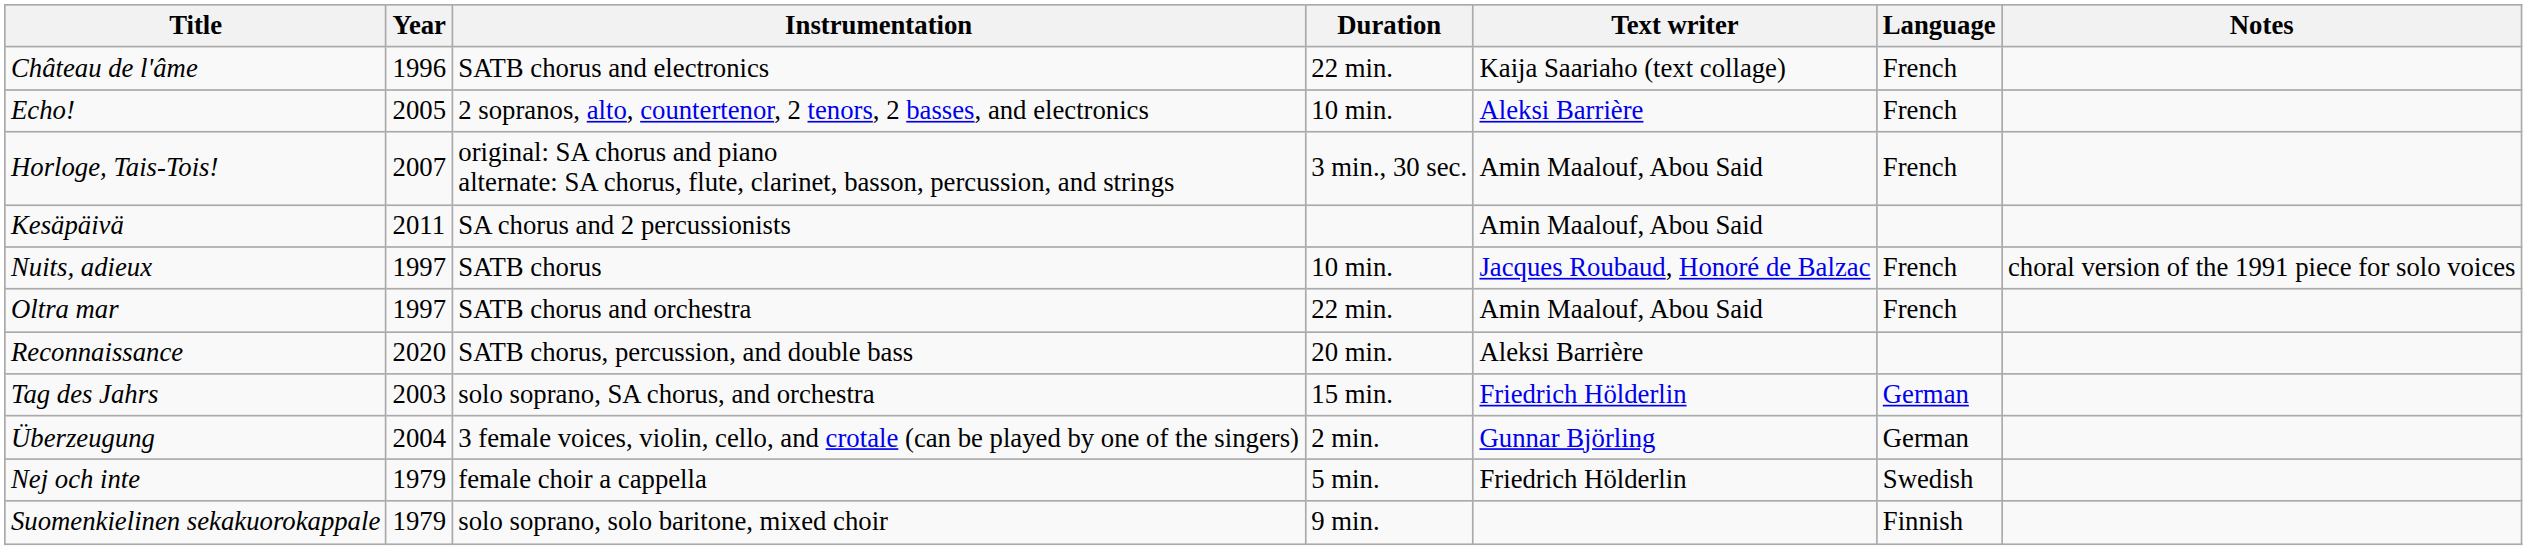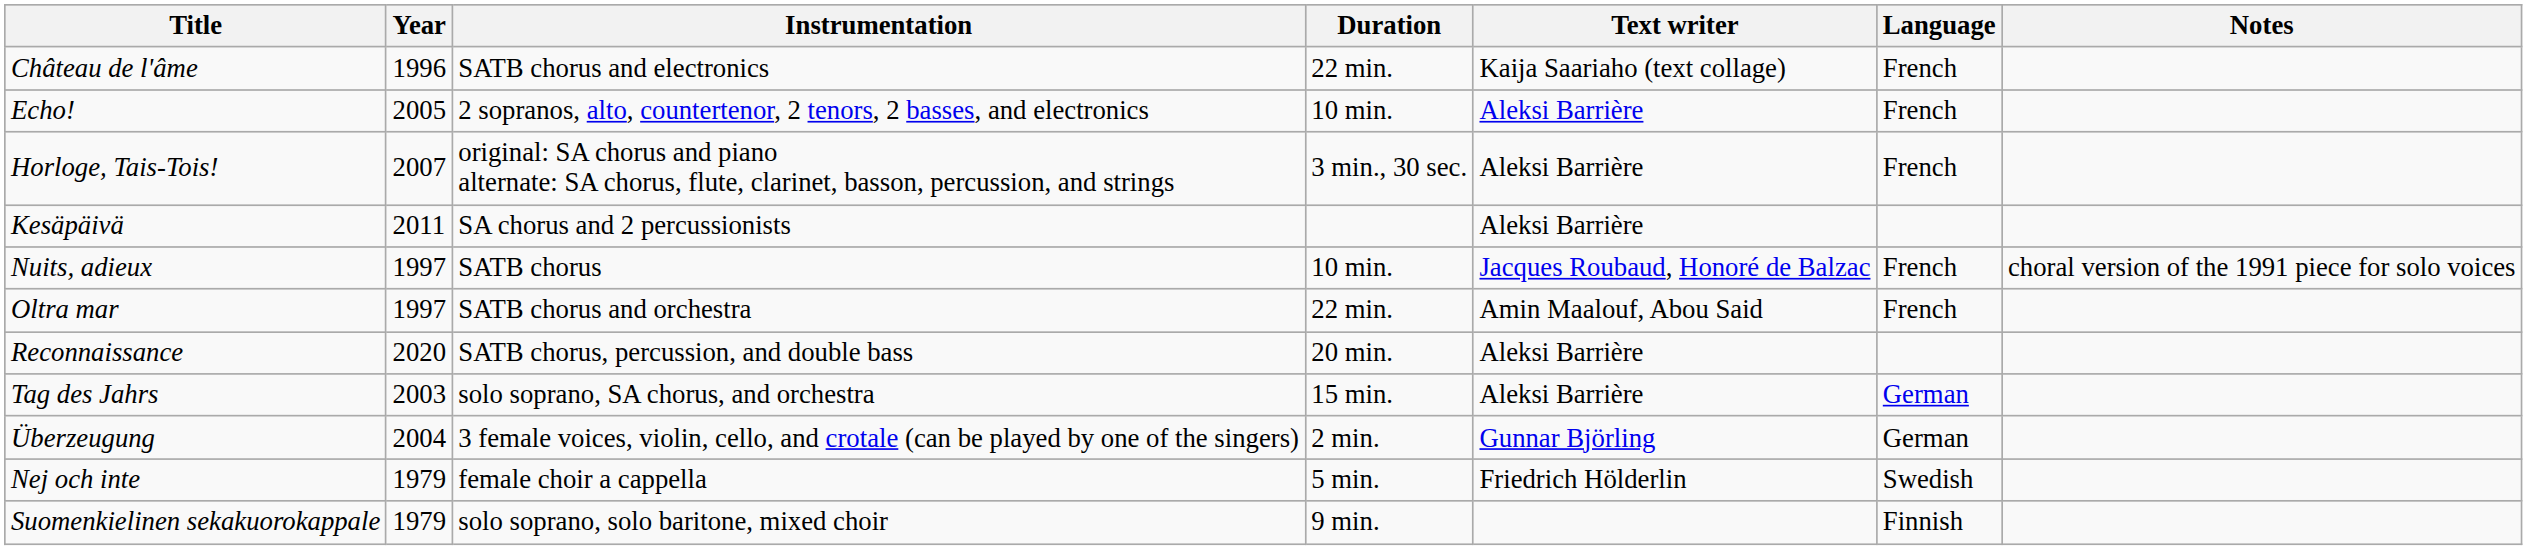 <table class="wikitable sortable">
 <tr>
 <th>Title</th>
 <th>Year</th>
 <th>Instrumentation</th>
 <th>Duration</th>
 <th>Text writer</th>
 <th>Language</th>
 <th>Notes</th>
 </tr>
 <tr>
 <td><em>Château de l'âme</em></td>
 <td>1996</td>
 <td>SATB chorus and electronics</td>
 <td>22 min.</td>
 <td>Kaija Saariaho (text collage)</td>
 <td>French</td>
 <td></td>
 </tr>
 <tr>
 <td><em>Echo!</em></td>
 <td>2005</td>
 <td>2 sopranos, <a href='#'>alto</a>, <a href='#'>countertenor</a>, 2 <a href='#'>tenors</a>, 2 <a href='#'>basses</a>, and electronics</td>
 <td>10 min.</td>
 <td><a href='#'>Aleksi Barrière</a></td>
 <td>French</td>
 <td></td>
 </tr>
 <tr>
 <td><em>Horloge, Tais-Tois!</em></td>
 <td>2007</td>
 <td>original: SA chorus and piano<br>alternate: SA chorus, flute, clarinet, basson, percussion, and strings</td>
 <td>3 min., 30 sec.</td>
-<td>Amin Maalouf, Abou Said</td>
+<td>Aleksi Barrière</td>
 <td>French</td>
 <td></td>
 </tr>
 <tr>
 <td><em>Kesäpäivä</em></td>
 <td>2011</td>
 <td>SA chorus and 2 percussionists</td>
 <td></td>
-<td>Amin Maalouf, Abou Said</td>
+<td>Aleksi Barrière</td>
 <td></td>
 <td></td>
 </tr>
 <tr>
 <td><em>Nuits, adieux</em></td>
 <td>1997</td>
 <td>SATB chorus</td>
 <td>10 min.</td>
 <td><a href='#'>Jacques Roubaud</a>, <a href='#'>Honoré de Balzac</a></td>
 <td>French</td>
 <td>choral version of the 1991 piece for solo voices</td>
 </tr>
 <tr>
 <td><em>Oltra mar</em></td>
 <td>1997</td>
 <td>SATB chorus and orchestra</td>
 <td>22 min.</td>
 <td>Amin Maalouf, Abou Said</td>
 <td>French</td>
 <td></td>
 </tr>
 <tr>
 <td><em>Reconnaissance</em></td>
 <td>2020</td>
 <td>SATB chorus, percussion, and double bass</td>
 <td>20 min.</td>
 <td>Aleksi Barrière</td>
 <td></td>
 <td></td>
 </tr>
 <tr>
 <td><em>Tag des Jahrs</em></td>
 <td>2003</td>
 <td>solo soprano, SA chorus, and orchestra</td>
 <td>15 min.</td>
-<td><a href='#'>Friedrich Hölderlin</a></td>
+<td>Aleksi Barrière</td>
 <td><a href='#'>German</a></td>
 <td></td>
 </tr>
 <tr>
 <td><em>Überzeugung</em></td>
 <td>2004</td>
 <td>3 female voices, violin, cello, and <a href='#'>crotale</a> (can be played by one of the singers)</td>
 <td>2 min.</td>
 <td><a href='#'>Gunnar Björling</a></td>
 <td>German</td>
 <td></td>
 </tr>
 <tr>
 <td><em>Nej och inte</em></td>
 <td>1979</td>
 <td>female choir a cappella</td>
 <td>5 min.</td>
 <td>Friedrich Hölderlin</td>
 <td>Swedish</td>
 <td></td>
 </tr>
 <tr>
 <td><em>Suomenkielinen sekakuorokappale</em></td>
 <td>1979</td>
 <td>solo soprano, solo baritone, mixed choir</td>
 <td>9 min.</td>
 <td></td>
 <td>Finnish</td>
 </tr>
 </table>
